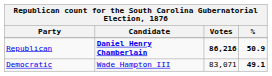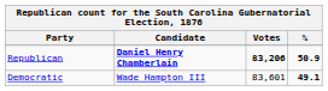 <table class="wikitable" style="font-size:95%;">
 <tr>
 <th colspan="4">Republican count for the South Carolina Gubernatorial Election, 1876</th>
 </tr>
 <tr>
 <th colspan="1" style="width: 140px">Party</th>
 <th colspan="1" style="width: 170px">Candidate</th>
 <th style="width: 50px">Votes</th>
 <th style="width: 40px">%</th>
 </tr>
 <tr>
 </tr>
 <tr>
 <td><a href='#'>Republican</a></td>
 <td><strong><a href='#'>Daniel Henry Chamberlain</a></strong></td>
-<td align="right"><strong>86,216</strong></td>
+<td align="right"><strong>83,206</strong></td>
 <td align="right"><strong>50.9</strong></td>
 </tr>
 <tr>
 <td><a href='#'>Democratic</a></td>
 <td><a href='#'>Wade Hampton III</a></td>
-<td align="right">83,071</td>
+<td align="right">83,601</td>
 <td align="right"><strong>49.1</strong></td>
 </tr>
 </table>
